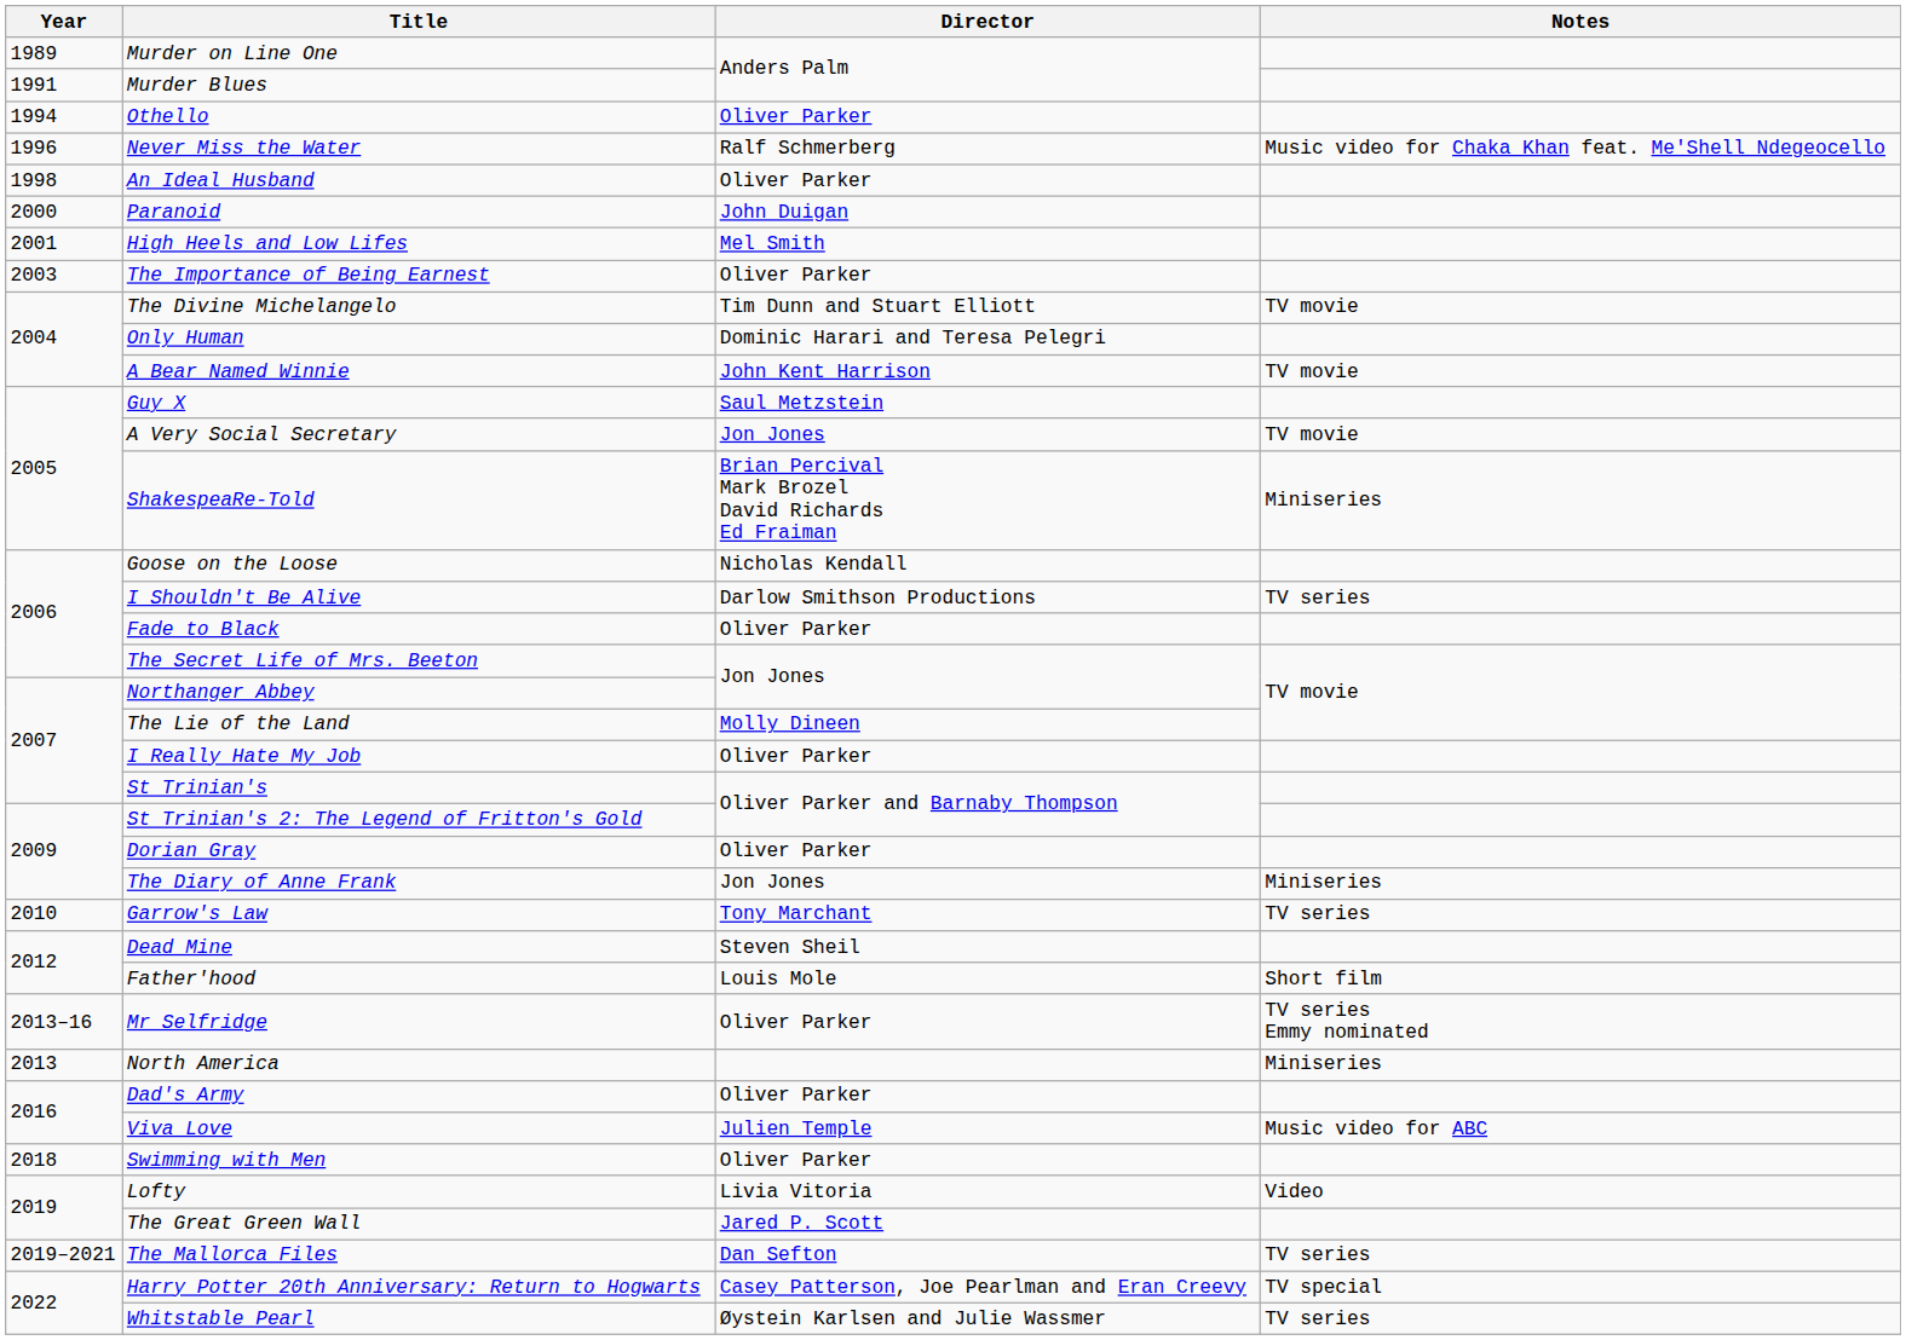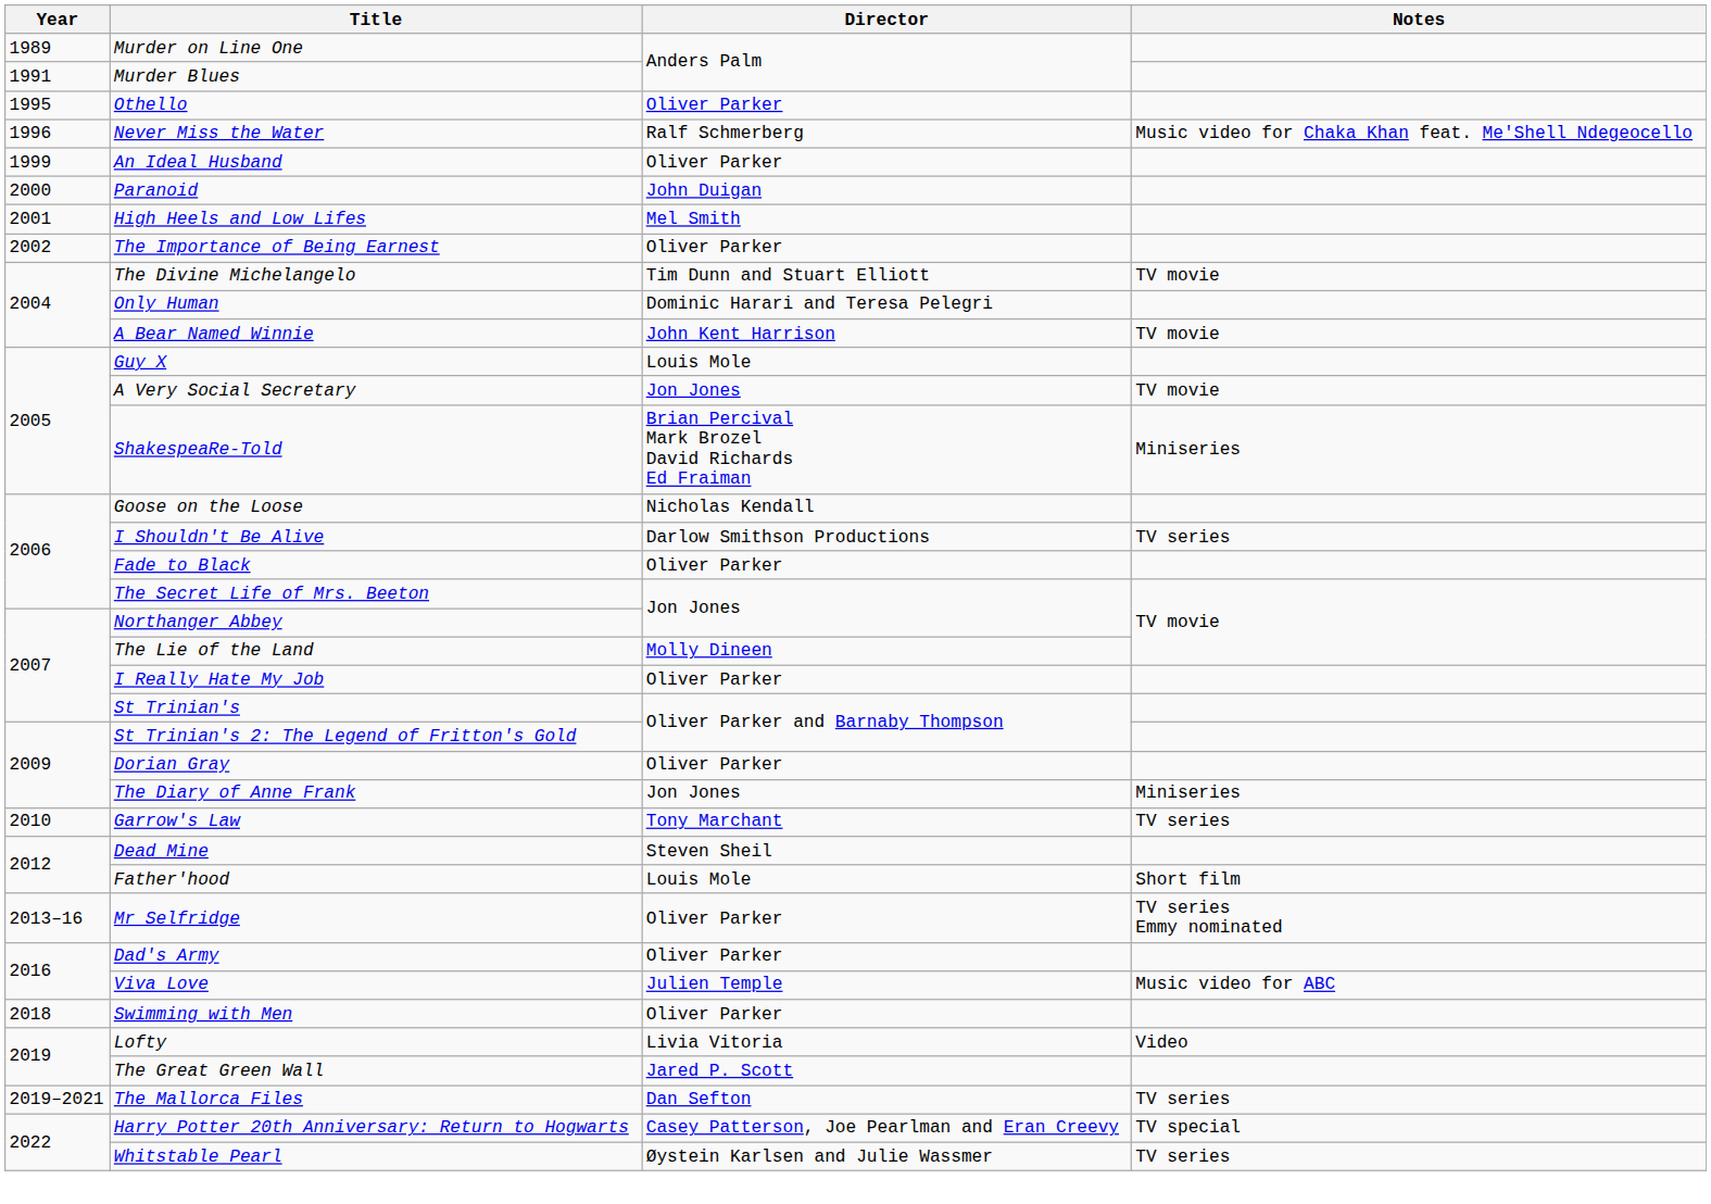 <table class="wikitable sortable" style="width:100%">
 <tr>
 <th>Year</th>
 <th>Title</th>
 <th class="unsortable">Director</th>
 <th class="unsortable">Notes</th>
 </tr>
 <tr>
 <td>1989</td>
 <td><em>Murder on Line One</em></td>
 <td rowspan="2">Anders Palm</td>
 <td></td>
 </tr>
 <tr>
 <td>1991</td>
 <td><em>Murder Blues</em></td>
 <td></td>
 </tr>
 <tr>
-<td>1994</td>
+<td>1995</td>
 <td><em><a href='#'>Othello</a></em></td>
 <td><a href='#'>Oliver Parker</a></td>
 <td></td>
 </tr>
 <tr>
 <td>1996</td>
 <td><em><a href='#'>Never Miss the Water</a></em></td>
 <td>Ralf Schmerberg</td>
 <td>Music video for <a href='#'>Chaka Khan</a> feat. <a href='#'>Me'Shell Ndegeocello</a></td>
 </tr>
 <tr>
-<td>1998</td>
+<td>1999</td>
 <td><em><a href='#'>An Ideal Husband</a></em></td>
 <td>Oliver Parker</td>
 <td></td>
 </tr>
 <tr>
 <td>2000</td>
 <td><em><a href='#'>Paranoid</a></em></td>
 <td><a href='#'>John Duigan</a></td>
 <td></td>
 </tr>
 <tr>
 <td>2001</td>
 <td><em><a href='#'>High Heels and Low Lifes</a></em></td>
 <td><a href='#'>Mel Smith</a></td>
 <td></td>
 </tr>
 <tr>
-<td>2003</td>
+<td>2002</td>
 <td><em><a href='#'>The Importance of Being Earnest</a></em></td>
 <td>Oliver Parker</td>
 <td></td>
 </tr>
 <tr>
 <td rowspan="3">2004</td>
 <td><em>The Divine Michelangelo</em></td>
 <td>Tim Dunn and Stuart Elliott</td>
 <td>TV movie</td>
 </tr>
 <tr>
 <td><em><a href='#'>Only Human</a></em></td>
 <td>Dominic Harari and Teresa Pelegri</td>
 <td></td>
 </tr>
 <tr>
 <td><em><a href='#'>A Bear Named Winnie</a></em></td>
 <td><a href='#'>John Kent Harrison</a></td>
 <td>TV movie</td>
 </tr>
 <tr>
 <td rowspan="3">2005</td>
 <td><em><a href='#'>Guy X</a></em></td>
-<td><a href='#'>Saul Metzstein</a></td>
+<td>Louis Mole</td>
 <td></td>
 </tr>
 <tr>
 <td><em>A Very Social Secretary</em></td>
 <td><a href='#'>Jon Jones</a></td>
 <td>TV movie</td>
 </tr>
 <tr>
 <td><em><a href='#'>ShakespeaRe-Told</a></em></td>
 <td><a href='#'>Brian Percival</a><br>Mark Brozel<br>David Richards<br><a href='#'>Ed Fraiman</a></td>
 <td>Miniseries</td>
 </tr>
 <tr>
 <td rowspan="4">2006</td>
 <td><em>Goose on the Loose</em></td>
 <td>Nicholas Kendall</td>
 <td></td>
 </tr>
 <tr>
 <td><em><a href='#'>I Shouldn't Be Alive</a></em></td>
 <td>Darlow Smithson Productions</td>
 <td>TV series</td>
 </tr>
 <tr>
 <td><em><a href='#'>Fade to Black</a></em></td>
 <td>Oliver Parker</td>
 <td></td>
 </tr>
 <tr>
 <td><em><a href='#'>The Secret Life of Mrs. Beeton</a></em></td>
 <td rowspan="2">Jon Jones</td>
 <td rowspan="3">TV movie</td>
 </tr>
 <tr>
 <td rowspan="4">2007</td>
 <td><em><a href='#'>Northanger Abbey</a></em></td>
 </tr>
 <tr>
 <td><em>The Lie of the Land</em></td>
 <td><a href='#'>Molly Dineen</a></td>
 </tr>
 <tr>
 <td><em><a href='#'>I Really Hate My Job</a></em></td>
 <td>Oliver Parker</td>
 <td></td>
 </tr>
 <tr>
 <td><em><a href='#'>St Trinian's</a></em></td>
 <td rowspan="2">Oliver Parker and <a href='#'>Barnaby Thompson</a></td>
 <td></td>
 </tr>
 <tr>
 <td rowspan="3">2009</td>
 <td><em><a href='#'>St Trinian's 2: The Legend of Fritton's Gold</a></em></td>
 <td></td>
 </tr>
 <tr>
 <td><em><a href='#'>Dorian Gray</a></em></td>
 <td>Oliver Parker</td>
 <td></td>
 </tr>
 <tr>
 <td><em><a href='#'>The Diary of Anne Frank</a></em></td>
 <td>Jon Jones</td>
 <td>Miniseries</td>
 </tr>
 <tr>
 <td>2010</td>
 <td><em><a href='#'>Garrow's Law</a></em></td>
 <td><a href='#'>Tony Marchant</a></td>
 <td>TV series</td>
 </tr>
 <tr>
 <td rowspan="2">2012</td>
 <td><em><a href='#'>Dead Mine</a></em></td>
 <td>Steven Sheil</td>
 <td></td>
 </tr>
 <tr>
 <td><em>Father'hood</em></td>
 <td>Louis Mole</td>
 <td>Short film</td>
 </tr>
 <tr>
 <td>2013–16</td>
 <td><em><a href='#'>Mr Selfridge</a></em></td>
 <td>Oliver Parker</td>
 <td>TV series<br>Emmy nominated</td>
 </tr>
 <tr>
-<td>2013</td>
-<td><em>North America</em></td>
-<td></td>
-<td>Miniseries</td>
-</tr>
-<tr>
 <td rowspan="2">2016</td>
 <td><em><a href='#'>Dad's Army</a></em></td>
 <td>Oliver Parker</td>
 <td></td>
 </tr>
 <tr>
 <td><em><a href='#'>Viva Love</a></em></td>
 <td><a href='#'>Julien Temple</a></td>
 <td>Music video for <a href='#'>ABC</a></td>
 </tr>
 <tr>
 <td>2018</td>
 <td><em><a href='#'>Swimming with Men</a></em></td>
 <td>Oliver Parker</td>
 <td></td>
 </tr>
 <tr>
 <td rowspan="2">2019</td>
 <td><em>Lofty</em></td>
 <td>Livia Vitoria</td>
 <td>Video</td>
 </tr>
 <tr>
 <td><em>The Great Green Wall</em></td>
 <td><a href='#'>Jared P. Scott</a></td>
 <td></td>
 </tr>
 <tr>
 <td>2019–2021</td>
 <td><em><a href='#'>The Mallorca Files</a></em></td>
 <td><a href='#'>Dan Sefton</a></td>
 <td>TV series</td>
 </tr>
 <tr>
 <td rowspan="2">2022</td>
 <td><em><a href='#'>Harry Potter 20th Anniversary: Return to Hogwarts</a></em></td>
 <td><a href='#'>Casey Patterson</a>, Joe Pearlman and <a href='#'>Eran Creevy</a></td>
 <td>TV special</td>
 </tr>
 <tr>
 <td><em><a href='#'>Whitstable Pearl</a></em></td>
 <td>Øystein Karlsen and Julie Wassmer</td>
 <td>TV series</td>
 </tr>
 </table>
